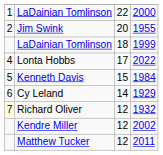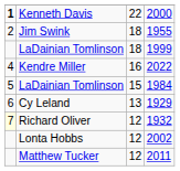 <table class="wikitable">
 <tr>
 </tr>
 <tr>
-<td>1</td>
-<td><a href='#'>LaDainian Tomlinson</a></td>
+<td><strong>1</strong></td>
+<td><a href='#'>Kenneth Davis</a></td>
 <td>22</td>
 <td><a href='#'>2000</a></td>
 </tr>
 <tr>
 <td>2</td>
 <td><a href='#'>Jim Swink</a></td>
-<td>20</td>
+<td>18</td>
 <td><a href='#'>1955</a></td>
 </tr>
 <tr>
 <td></td>
 <td><a href='#'>LaDainian Tomlinson</a></td>
 <td>18</td>
 <td><a href='#'>1999</a></td>
 </tr>
 <tr>
 <td>4</td>
-<td>Lonta Hobbs</td>
-<td>17</td>
+<td><a href='#'>Kendre Miller</a></td>
+<td>16</td>
 <td><a href='#'>2022</a></td>
 </tr>
 <tr>
 <td>5</td>
-<td><a href='#'>Kenneth Davis</a></td>
+<td><a href='#'>LaDainian Tomlinson</a></td>
 <td>15</td>
 <td><a href='#'>1984</a></td>
 </tr>
 <tr>
 <td>6</td>
 <td>Cy Leland</td>
-<td>14</td>
+<td>13</td>
 <td><a href='#'>1929</a></td>
 </tr>
 <tr>
 <td style="background: lightyellow;">7</td>
 <td>Richard Oliver</td>
 <td>12</td>
 <td><a href='#'>1932</a></td>
 </tr>
 <tr>
 <td></td>
-<td><a href='#'>Kendre Miller</a></td>
+<td>Lonta Hobbs</td>
 <td>12</td>
 <td><a href='#'>2002</a></td>
 </tr>
 <tr>
 <td></td>
 <td><a href='#'>Matthew Tucker</a></td>
 <td>12</td>
 <td><a href='#'>2011</a></td>
 </tr>
 </table>
